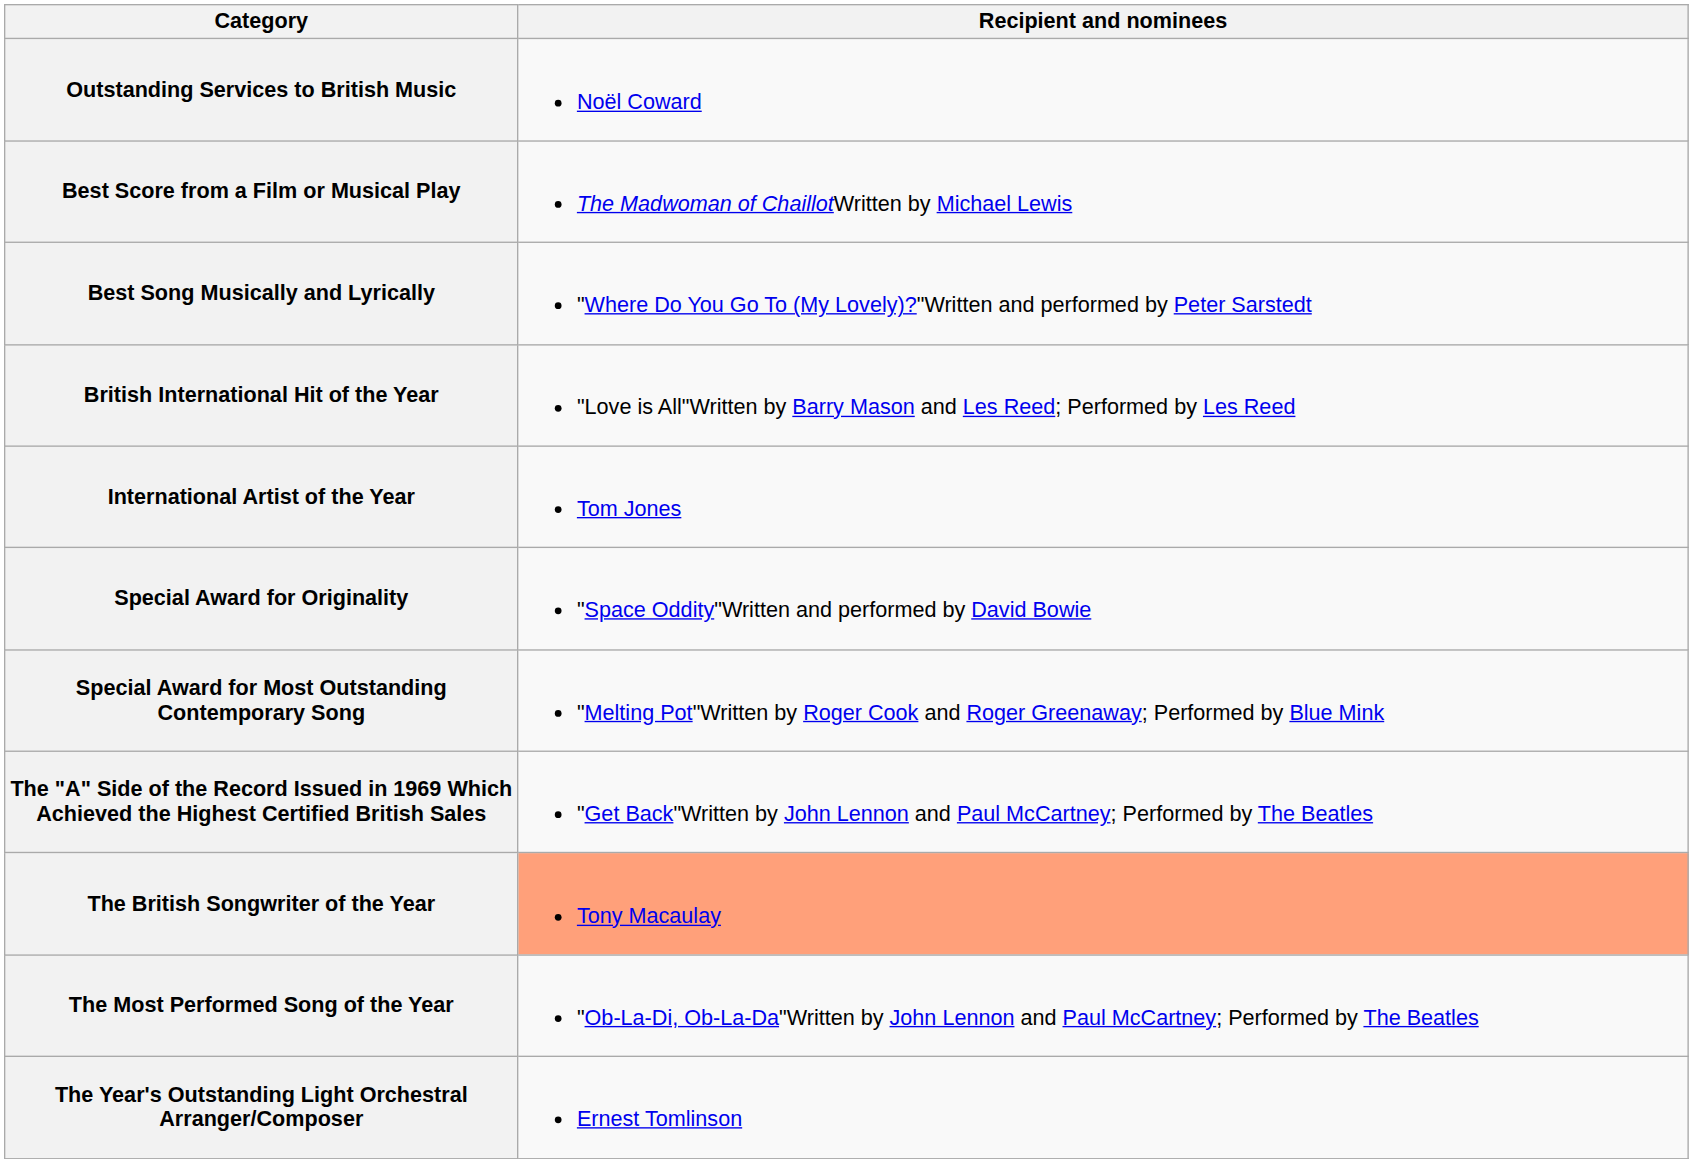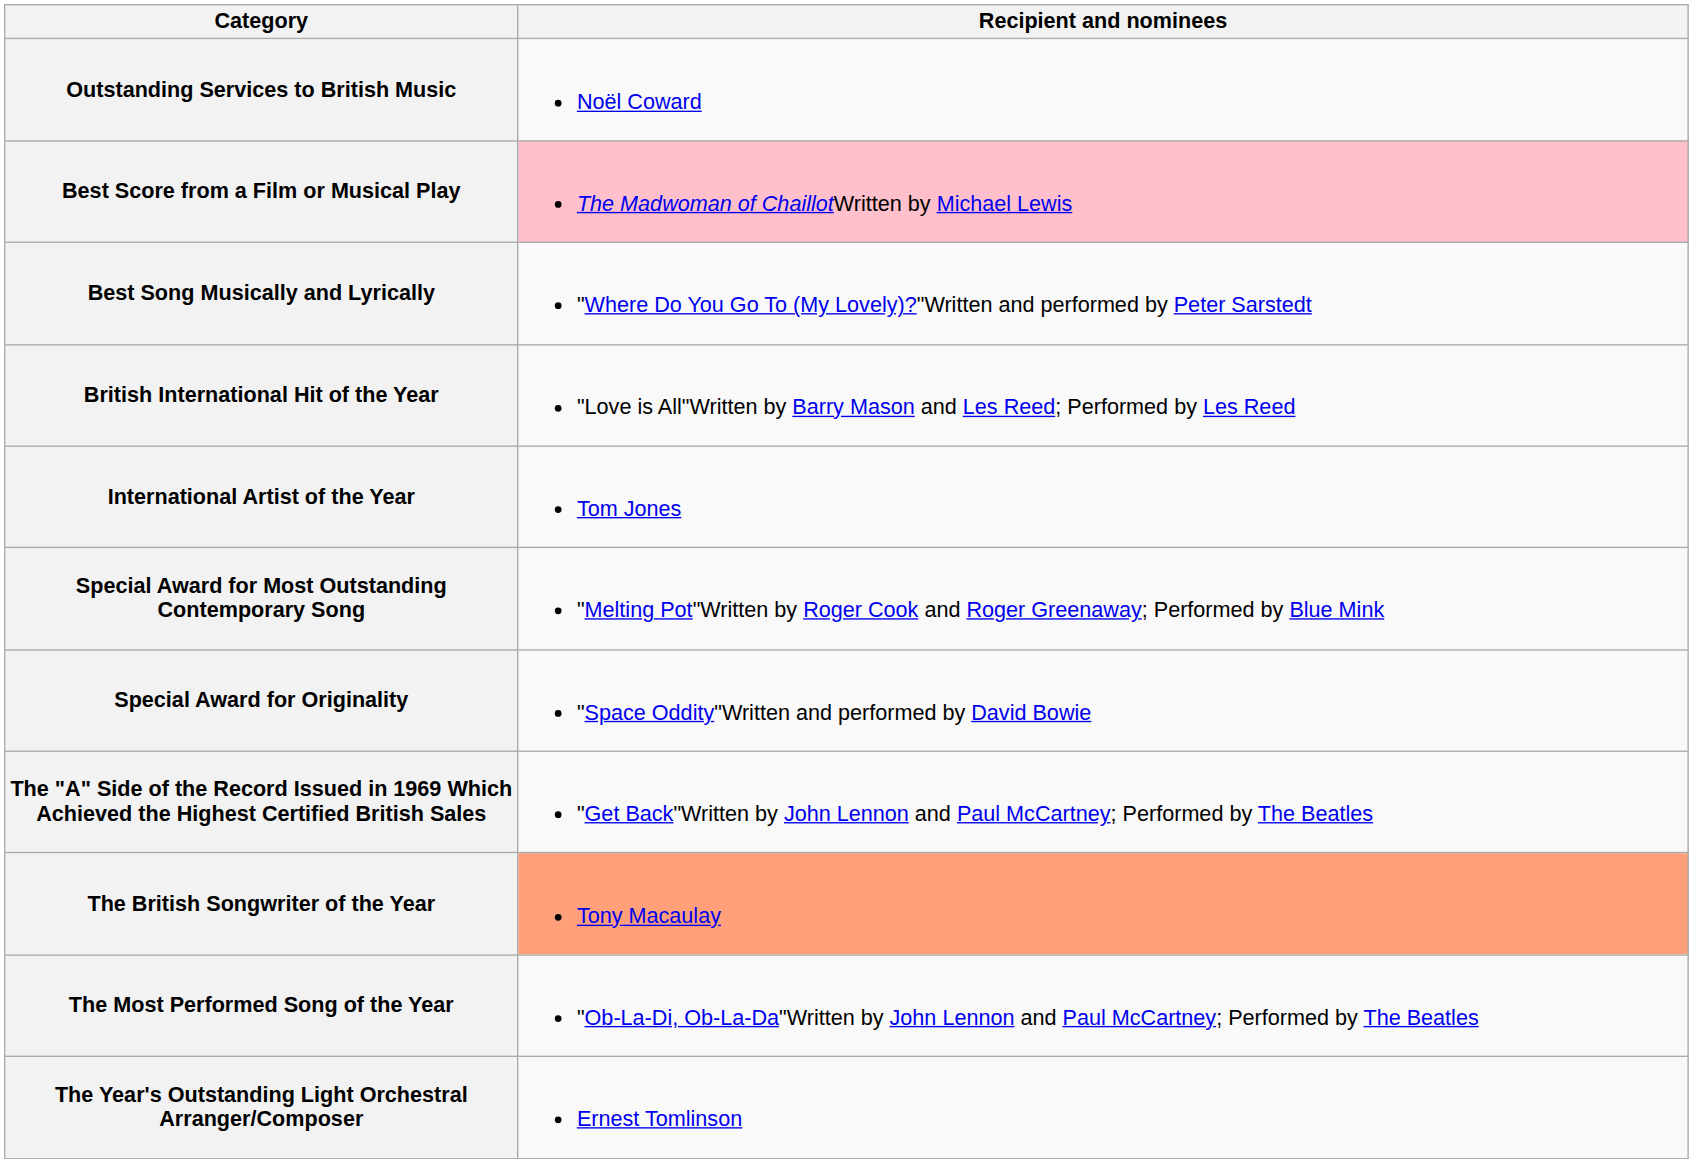 <table class="wikitable">
 <tr>
 <th width="25%">Category</th>
 <th width="57%">Recipient and nominees</th>
 </tr>
 <tr>
 <th scope="row">Outstanding Services to British Music</th>
 <td><br><ul><li><a href='#'>Noël Coward</a></li></ul></td>
 </tr>
 <tr>
 <th scope="row">Best Score from a Film or Musical Play</th>
-<td><br><ul><li><em><a href='#'>The Madwoman of Chaillot</a></em>Written by <a href='#'>Michael Lewis</a></li></ul></td>
+<td style="background: pink;"><br><ul><li><em><a href='#'>The Madwoman of Chaillot</a></em>Written by <a href='#'>Michael Lewis</a></li></ul></td>
 </tr>
 <tr>
 <th scope="row">Best Song Musically and Lyrically</th>
 <td><br><ul><li>"<a href='#'>Where Do You Go To (My Lovely)?</a>"Written and performed by <a href='#'>Peter Sarstedt</a></li></ul></td>
 </tr>
 <tr>
 <th scope="row">British International Hit of the Year</th>
 <td><br><ul><li>"Love is All"Written by <a href='#'>Barry Mason</a> and <a href='#'>Les Reed</a>; Performed by <a href='#'>Les Reed</a></li></ul></td>
 </tr>
 <tr>
 <th scope="row">International Artist of the Year</th>
 <td><br><ul><li><a href='#'>Tom Jones</a></li></ul></td>
 </tr>
 <tr>
+<th scope="row">Special Award for Most Outstanding Contemporary Song</th>
+<td><br><ul><li>"<a href='#'>Melting Pot</a>"Written by <a href='#'>Roger Cook</a> and <a href='#'>Roger Greenaway</a>; Performed by <a href='#'>Blue Mink</a></li></ul></td>
+</tr>
+<tr>
 <th scope="row">Special Award for Originality</th>
 <td><br><ul><li>"<a href='#'>Space Oddity</a>"Written and performed by <a href='#'>David Bowie</a></li></ul></td>
-</tr>
-<tr>
-<th scope="row">Special Award for Most Outstanding Contemporary Song</th>
-<td><br><ul><li>"<a href='#'>Melting Pot</a>"Written by <a href='#'>Roger Cook</a> and <a href='#'>Roger Greenaway</a>; Performed by <a href='#'>Blue Mink</a></li></ul></td>
 </tr>
 <tr>
 <th scope="row">The "A" Side of the Record Issued in 1969 Which Achieved the Highest Certified British Sales</th>
 <td><br><ul><li>"<a href='#'>Get Back</a>"Written by <a href='#'>John Lennon</a> and <a href='#'>Paul McCartney</a>; Performed by <a href='#'>The Beatles</a></li></ul></td>
 </tr>
 <tr>
 <th scope="row">The British Songwriter of the Year</th>
 <td style="background: lightsalmon;"><br><ul><li><a href='#'>Tony Macaulay</a></li></ul></td>
 </tr>
 <tr>
 <th scope="row">The Most Performed Song of the Year</th>
 <td><br><ul><li>"<a href='#'>Ob-La-Di, Ob-La-Da</a>"Written by <a href='#'>John Lennon</a> and <a href='#'>Paul McCartney</a>; Performed by <a href='#'>The Beatles</a></li></ul></td>
 </tr>
 <tr>
 <th scope="row">The Year's Outstanding Light Orchestral Arranger/Composer</th>
 <td><br><ul><li><a href='#'>Ernest Tomlinson</a></li></ul></td>
 </tr>
 <tr>
 </tr>
 </table>
